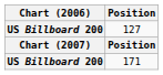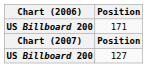 <table class="wikitable plainrowheaders" style="text-align:center">
 <tr>
 <th scope="col">Chart (2006)</th>
 <th scope="col">Position</th>
 </tr>
 <tr>
 <th scope="row">US <em>Billboard</em> 200</th>
-<td>127</td>
+<td>171</td>
 </tr>
 <tr>
 <th scope="col">Chart (2007)</th>
 <th scope="col">Position</th>
 </tr>
 <tr>
 <th scope="row">US <em>Billboard</em> 200</th>
-<td>171</td>
+<td>127</td>
 </tr>
 </table>
